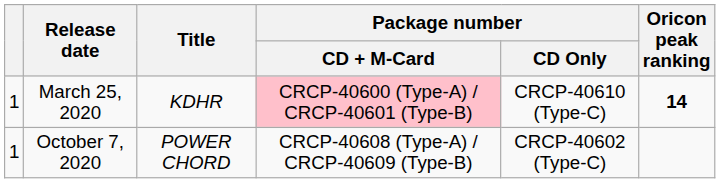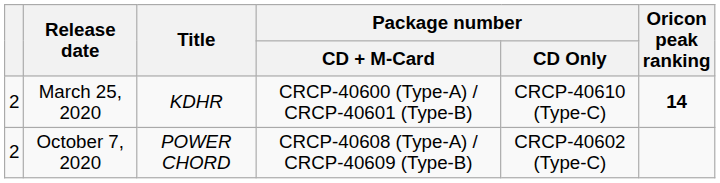 <table class="wikitable" style="text-align: center">
 <tr>
 <th rowspan="2"></th>
 <th rowspan="2">Release date</th>
 <th rowspan="2">Title</th>
 <th colspan="2">Package number</th>
 <th rowspan="2">Oricon<br>peak<br>ranking</th>
 </tr>
 <tr>
 <th>CD + M-Card</th>
 <th>CD Only</th>
 </tr>
 <tr>
-<td>1</td>
+<td>2</td>
 <td>March 25, 2020</td>
 <td><em>KDHR</em></td>
-<td style="background: pink;">CRCP-40600 (Type-A) / CRCP-40601 (Type-B)</td>
+<td>CRCP-40600 (Type-A) / CRCP-40601 (Type-B)</td>
 <td>CRCP-40610 (Type-C)</td>
 <td><strong>14</strong></td>
 </tr>
 <tr>
-<td>1</td>
+<td>2</td>
 <td>October 7, 2020</td>
 <td><em>POWER CHORD</em></td>
 <td>CRCP-40608 (Type-A) / CRCP-40609 (Type-B)</td>
 <td>CRCP-40602 (Type-C)</td>
 <td></td>
 </tr>
 </table>
